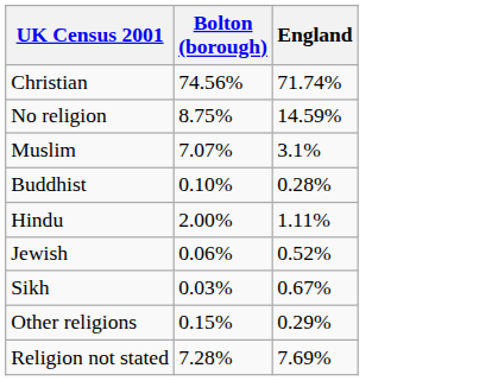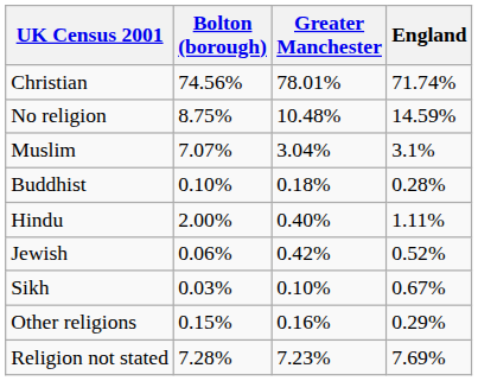 <table class="wikitable floatright" style="margin-left: 1em; font-size: 90%;">
 <tr>
 <th><a href='#'>UK Census 2001</a></th>
 <th><a href='#'>Bolton <br>(borough)</a></th>
+<th><a href='#'>Greater <br>Manchester</a></th>
 <th>England</th>
 </tr>
 <tr>
 <td>Christian</td>
 <td>74.56%</td>
+<td>78.01%</td>
 <td>71.74%</td>
 </tr>
 <tr>
 <td>No religion</td>
 <td>8.75%</td>
+<td>10.48%</td>
 <td>14.59%</td>
 </tr>
 <tr>
 <td>Muslim</td>
 <td>7.07%</td>
+<td>3.04%</td>
 <td>3.1%</td>
 </tr>
 <tr>
 <td>Buddhist</td>
 <td>0.10%</td>
+<td>0.18%</td>
 <td>0.28%</td>
 </tr>
 <tr>
 <td>Hindu</td>
 <td>2.00%</td>
+<td>0.40%</td>
 <td>1.11%</td>
 </tr>
 <tr>
 <td>Jewish</td>
 <td>0.06%</td>
+<td>0.42%</td>
 <td>0.52%</td>
 </tr>
 <tr>
 <td>Sikh</td>
 <td>0.03%</td>
+<td>0.10%</td>
 <td>0.67%</td>
 </tr>
 <tr>
 <td>Other religions</td>
 <td>0.15%</td>
+<td>0.16%</td>
 <td>0.29%</td>
 </tr>
 <tr>
 <td>Religion not stated</td>
 <td>7.28%</td>
+<td>7.23%</td>
 <td>7.69%</td>
 </tr>
 </table>
